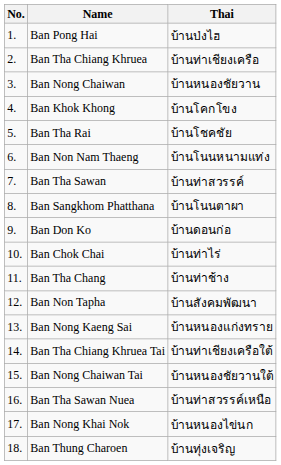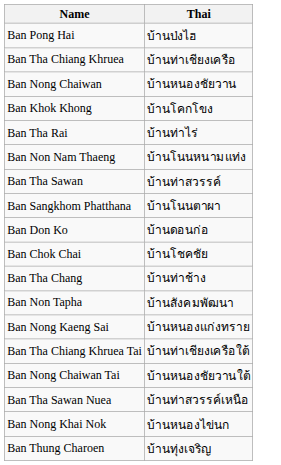 <table class="wikitable sortable">
 <tr>
-<th>No.</th>
 <th>Name</th>
 <th>Thai</th>
 </tr>
 <tr>
-<td>1.</td>
 <td>Ban Pong Hai</td>
 <td>บ้านป่งไฮ</td>
 </tr>
 <tr>
-<td>2.</td>
 <td>Ban Tha Chiang Khruea</td>
 <td>บ้านท่าเชียงเครือ</td>
 </tr>
 <tr>
-<td>3.</td>
 <td>Ban Nong Chaiwan</td>
 <td>บ้านหนองชัยวาน</td>
 </tr>
 <tr>
-<td>4.</td>
 <td>Ban Khok Khong</td>
 <td>บ้านโคกโขง</td>
 </tr>
 <tr>
-<td>5.</td>
 <td>Ban Tha Rai</td>
-<td>บ้านโชคชัย</td>
+<td>บ้านท่าไร่</td>
 </tr>
 <tr>
-<td>6.</td>
 <td>Ban Non Nam Thaeng</td>
 <td>บ้านโนนหนามแท่ง</td>
 </tr>
 <tr>
-<td>7.</td>
 <td>Ban Tha Sawan</td>
 <td>บ้านท่าสวรรค์</td>
 </tr>
 <tr>
-<td>8.</td>
 <td>Ban Sangkhom Phatthana</td>
 <td>บ้านโนนตาผา</td>
 </tr>
 <tr>
-<td>9.</td>
 <td>Ban Don Ko</td>
 <td>บ้านดอนก่อ</td>
 </tr>
 <tr>
-<td>10.</td>
 <td>Ban Chok Chai</td>
-<td>บ้านท่าไร่</td>
+<td>บ้านโชคชัย</td>
 </tr>
 <tr>
-<td>11.</td>
 <td>Ban Tha Chang</td>
 <td>บ้านท่าช้าง</td>
 </tr>
 <tr>
-<td>12.</td>
 <td>Ban Non Tapha</td>
 <td>บ้านสังคมพัฒนา</td>
 </tr>
 <tr>
-<td>13.</td>
 <td>Ban Nong Kaeng Sai</td>
 <td>บ้านหนองแก่งทราย</td>
 </tr>
 <tr>
-<td>14.</td>
 <td>Ban Tha Chiang Khruea Tai</td>
 <td>บ้านท่าเชียงเครือใต้</td>
 </tr>
 <tr>
-<td>15.</td>
 <td>Ban Nong Chaiwan Tai</td>
 <td>บ้านหนองชัยวานใต้</td>
 </tr>
 <tr>
-<td>16.</td>
 <td>Ban Tha Sawan Nuea</td>
 <td>บ้านท่าสวรรค์เหนือ</td>
 </tr>
 <tr>
-<td>17.</td>
 <td>Ban Nong Khai Nok</td>
 <td>บ้านหนองไข่นก</td>
 </tr>
 <tr>
-<td>18.</td>
 <td>Ban Thung Charoen</td>
 <td>บ้านทุ่งเจริญ</td>
 </tr>
 </table>
